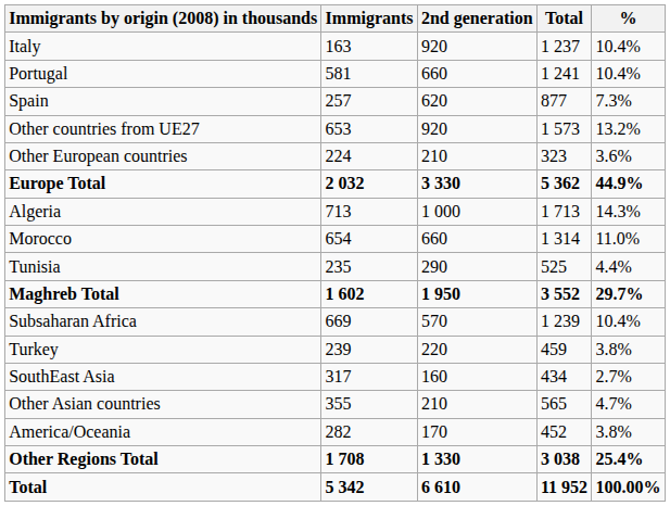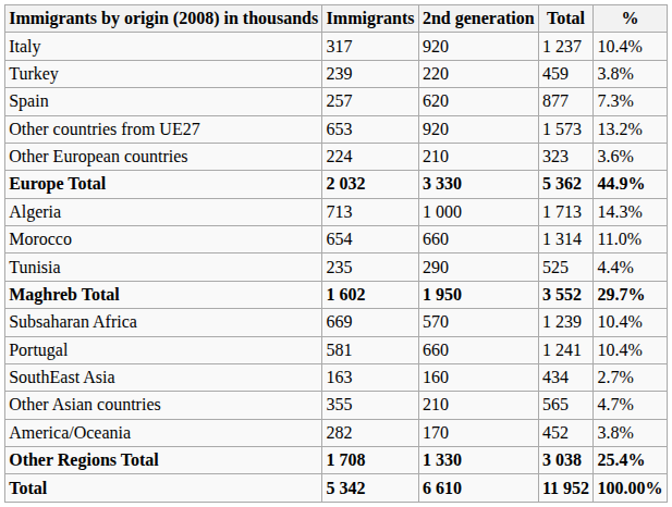 <table class="wikitable sortable">
 <tr>
 <th>Immigrants by origin (2008) in thousands</th>
 <th>Immigrants</th>
 <th>2nd generation</th>
 <th>Total</th>
 <th>%</th>
 </tr>
 <tr>
 <td>Italy</td>
-<td>163</td>
+<td>317</td>
 <td>920</td>
 <td>1 237</td>
 <td>10.4%</td>
 </tr>
 <tr>
-<td>Portugal</td>
-<td>581</td>
-<td>660</td>
-<td>1 241</td>
-<td>10.4%</td>
+<td>Turkey</td>
+<td>239</td>
+<td>220</td>
+<td>459</td>
+<td>3.8%</td>
 </tr>
 <tr>
 <td>Spain</td>
 <td>257</td>
 <td>620</td>
 <td>877</td>
 <td>7.3%</td>
 </tr>
 <tr>
 <td>Other countries from UE27</td>
 <td>653</td>
 <td>920</td>
 <td>1 573</td>
 <td>13.2%</td>
 </tr>
 <tr>
 <td>Other European countries</td>
 <td>224</td>
 <td>210</td>
 <td>323</td>
 <td>3.6%</td>
 </tr>
 <tr>
 <td><strong>Europe Total</strong></td>
 <td><strong>2 032</strong></td>
 <td><strong>3 330</strong></td>
 <td><strong>5 362</strong></td>
 <td><strong>44.9%</strong></td>
 </tr>
 <tr>
 <td>Algeria</td>
 <td>713</td>
 <td>1 000</td>
 <td>1 713</td>
 <td>14.3%</td>
 </tr>
 <tr>
 <td>Morocco</td>
 <td>654</td>
 <td>660</td>
 <td>1 314</td>
 <td>11.0%</td>
 </tr>
 <tr>
 <td>Tunisia</td>
 <td>235</td>
 <td>290</td>
 <td>525</td>
 <td>4.4%</td>
 </tr>
 <tr>
 <td><strong>Maghreb Total</strong></td>
 <td><strong>1 602</strong></td>
 <td><strong>1 950</strong></td>
 <td><strong>3 552</strong></td>
 <td><strong>29.7%</strong></td>
 </tr>
 <tr>
 <td>Subsaharan Africa</td>
 <td>669</td>
 <td>570</td>
 <td>1 239</td>
 <td>10.4%</td>
 </tr>
 <tr>
-<td>Turkey</td>
-<td>239</td>
-<td>220</td>
-<td>459</td>
-<td>3.8%</td>
+<td>Portugal</td>
+<td>581</td>
+<td>660</td>
+<td>1 241</td>
+<td>10.4%</td>
 </tr>
 <tr>
 <td>SouthEast Asia</td>
-<td>317</td>
+<td>163</td>
 <td>160</td>
 <td>434</td>
 <td>2.7%</td>
 </tr>
 <tr>
 <td>Other Asian countries</td>
 <td>355</td>
 <td>210</td>
 <td>565</td>
 <td>4.7%</td>
 </tr>
 <tr>
 <td>America/Oceania</td>
 <td>282</td>
 <td>170</td>
 <td>452</td>
 <td>3.8%</td>
 </tr>
 <tr>
 <td><strong>Other Regions Total</strong></td>
 <td><strong>1 708</strong></td>
 <td><strong>1 330</strong></td>
 <td><strong>3 038</strong></td>
 <td><strong>25.4%</strong></td>
 </tr>
 <tr>
 <td><strong>Total</strong></td>
 <td><strong>5 342</strong></td>
 <td><strong>6 610</strong></td>
 <td><strong>11 952</strong></td>
 <td><strong>100.00%</strong></td>
 </tr>
 <tr>
 </tr>
 </table>
